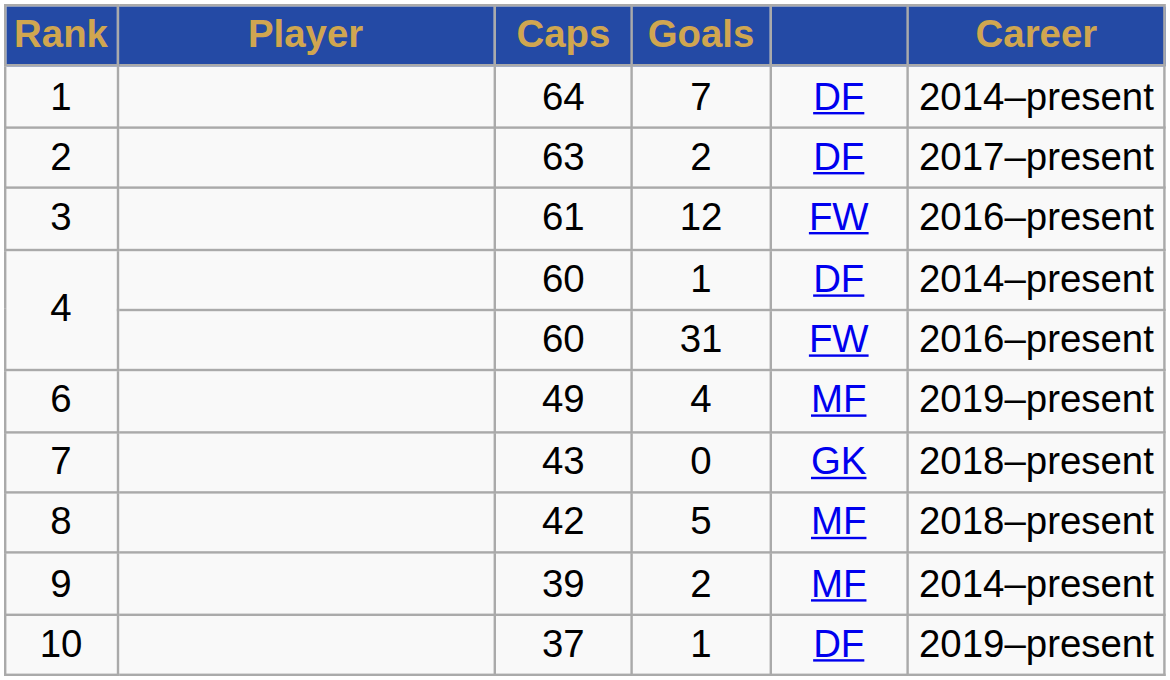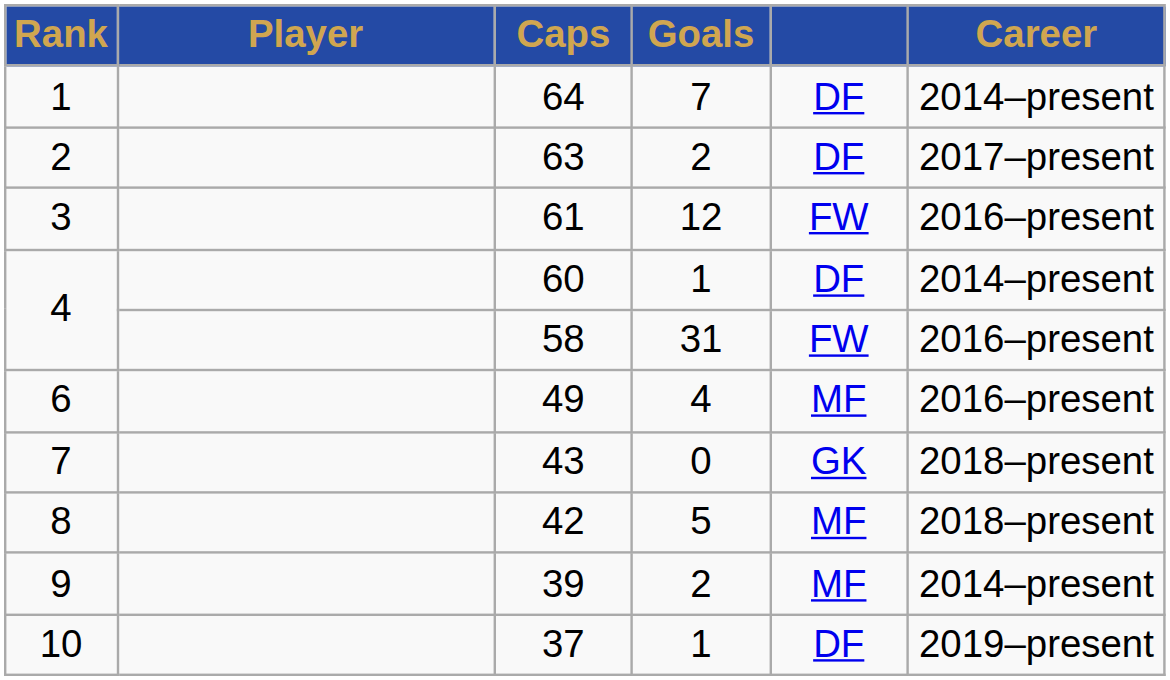 <table class="wikitable sortable" style="text-align:center">
 <tr>
 <th style="background:#244AA5;color:#D0A650;width:30px">Rank</th>
 <th style="background:#244AA5;color:#D0A650;width:150px">Player</th>
 <th style="background:#244AA5;color:#D0A650;width:50px">Caps</th>
 <th style="background:#244AA5;color:#D0A650;width:50px">Goals</th>
 <th style="background:#244AA5;color:#D0A650;width:50px"></th>
 <th style="background:#244AA5;color:#D0A650;width:100px">Career</th>
 </tr>
 <tr>
 <td>1</td>
 <td align="left"><strong></strong></td>
 <td>64</td>
 <td>7</td>
 <td><a href='#'>DF</a></td>
 <td>2014–present</td>
 </tr>
 <tr>
 <td>2</td>
 <td align="left"><strong></strong></td>
 <td>63</td>
 <td>2</td>
 <td><a href='#'>DF</a></td>
 <td>2017–present</td>
 </tr>
 <tr>
 <td>3</td>
 <td align="left"><strong></strong></td>
 <td>61</td>
 <td>12</td>
 <td><a href='#'>FW</a></td>
 <td>2016–present</td>
 </tr>
 <tr>
 <td rowspan="2">4</td>
 <td align="left"><strong></strong></td>
 <td>60</td>
 <td>1</td>
 <td><a href='#'>DF</a></td>
 <td>2014–present</td>
 </tr>
 <tr>
 <td align="left"><strong></strong></td>
-<td>60</td>
+<td>58</td>
 <td>31</td>
 <td><a href='#'>FW</a></td>
 <td>2016–present</td>
 </tr>
 <tr>
 <td>6</td>
 <td align="left"><strong></strong></td>
 <td>49</td>
 <td>4</td>
 <td><a href='#'>MF</a></td>
-<td>2019–present</td>
+<td>2016–present</td>
 </tr>
 <tr>
 <td>7</td>
 <td align="left"><strong></strong></td>
 <td>43</td>
 <td>0</td>
 <td><a href='#'>GK</a></td>
 <td>2018–present</td>
 </tr>
 <tr>
 <td>8</td>
 <td align="left"><strong></strong></td>
 <td>42</td>
 <td>5</td>
 <td><a href='#'>MF</a></td>
 <td>2018–present</td>
 </tr>
 <tr>
 <td>9</td>
 <td align="left"><strong></strong></td>
 <td>39</td>
 <td>2</td>
 <td><a href='#'>MF</a></td>
 <td>2014–present</td>
 </tr>
 <tr>
 <td>10</td>
 <td align="left"><strong></strong></td>
 <td>37</td>
 <td>1</td>
 <td><a href='#'>DF</a></td>
 <td>2019–present</td>
 </tr>
 </table>
